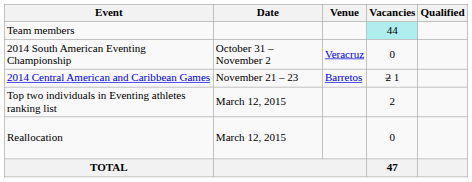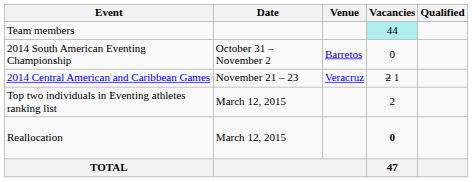 <table class="wikitable" width=76%>
 <tr>
 <th scope="col">Event</th>
 <th>Date</th>
 <th>Venue</th>
 <th>Vacancies</th>
 <th>Qualified</th>
 </tr>
 <tr>
 <td>Team members</td>
 <td></td>
 <td></td>
 <td align="center" style="background: paleturquoise;">44</td>
 <td></td>
 </tr>
 <tr>
 <td>2014 South American Eventing Championship</td>
 <td>October 31 – November 2</td>
-<td> <a href='#'>Veracruz</a></td>
+<td> <a href='#'>Barretos</a></td>
 <td align="center">0</td>
 <td></td>
 </tr>
 <tr>
 <td><a href='#'>2014 Central American and Caribbean Games</a></td>
 <td>November 21 – 23</td>
-<td> <a href='#'>Barretos</a></td>
+<td> <a href='#'>Veracruz</a></td>
 <td align="center"><s>2</s> 1</td>
 <td><br><s></s></td>
 </tr>
 <tr>
 <td>Top two individuals in Eventing athletes ranking list</td>
 <td>March 12, 2015</td>
 <td></td>
 <td align="center">2</td>
 <td><br></td>
 </tr>
 <tr>
 <td>Reallocation</td>
 <td>March 12, 2015</td>
 <td></td>
-<td align="center">0</td>
+<td align="center"><strong>0</strong></td>
 <td><s><br><br><br></s></td>
 </tr>
 <tr>
 <th>TOTAL</th>
 <th colspan="2"></th>
 <th>47</th>
 <th></th>
 </tr>
 </table>
